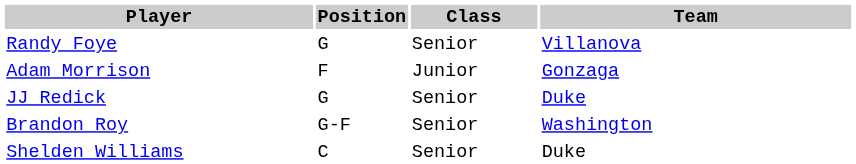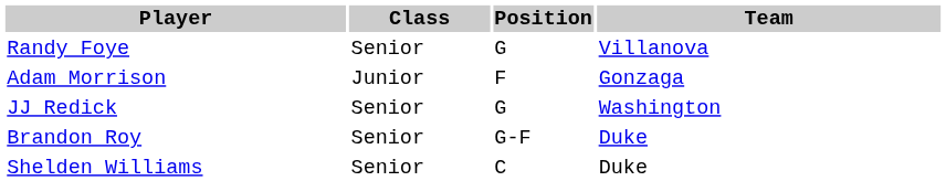 <table style="width:600px" "border:'1' 'solid' 'gray'">
 <tr>
 <th style="background:#CCCCCC;width:40%">Player</th>
+<th style="background:#CCCCCC;width:16%">Class</th>
 <th style="background:#CCCCCC;width:4%">Position</th>
-<th style="background:#CCCCCC;width:16%">Class</th>
 <th style="background:#CCCCCC;width:40%">Team</th>
 </tr>
 <tr>
 <td><a href='#'>Randy Foye</a></td>
+<td>Senior</td>
 <td>G</td>
-<td>Senior</td>
 <td><a href='#'>Villanova</a></td>
 </tr>
 <tr>
 <td><a href='#'>Adam Morrison</a></td>
+<td>Junior</td>
 <td>F</td>
-<td>Junior</td>
 <td><a href='#'>Gonzaga</a></td>
 </tr>
 <tr>
 <td><a href='#'>JJ Redick</a></td>
+<td>Senior</td>
 <td>G</td>
+<td><a href='#'>Washington</a></td>
+</tr>
+<tr>
+<td><a href='#'>Brandon Roy</a></td>
 <td>Senior</td>
+<td>G-F</td>
 <td><a href='#'>Duke</a></td>
 </tr>
 <tr>
-<td><a href='#'>Brandon Roy</a></td>
-<td>G-F</td>
+<td><a href='#'>Shelden Williams</a></td>
 <td>Senior</td>
-<td><a href='#'>Washington</a></td>
-</tr>
-<tr>
-<td><a href='#'>Shelden Williams</a></td>
 <td>C</td>
-<td>Senior</td>
 <td>Duke</td>
 </tr>
 </table>
